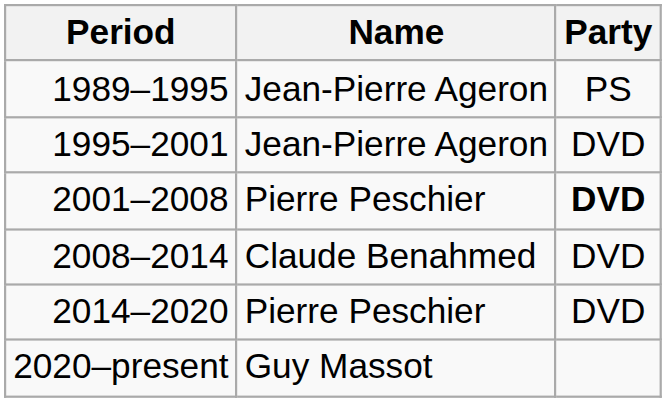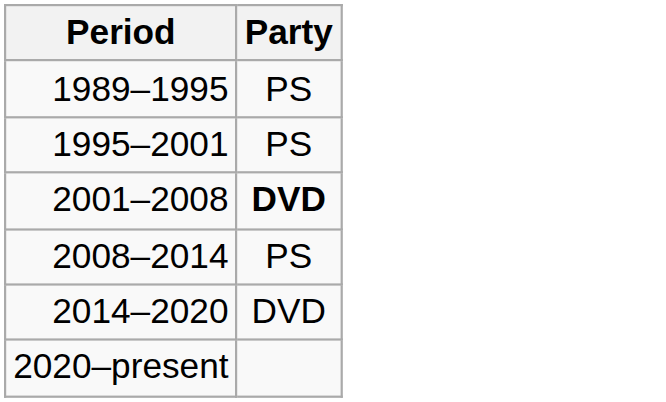 <table class="wikitable">
 <tr>
 <th>Period</th>
-<th>Name</th>
 <th>Party</th>
 </tr>
 <tr>
 <td align=right>1989–1995</td>
-<td>Jean-Pierre Ageron</td>
 <td align="center">PS</td>
 </tr>
 <tr>
 <td align=right>1995–2001</td>
-<td>Jean-Pierre Ageron</td>
-<td align="center">DVD</td>
+<td align="center">PS</td>
 </tr>
 <tr>
 <td align=right>2001–2008</td>
-<td>Pierre Peschier</td>
 <td align="center"><strong>DVD</strong></td>
 </tr>
 <tr>
 <td align=right>2008–2014</td>
-<td>Claude Benahmed</td>
-<td align="center">DVD</td>
+<td align="center">PS</td>
 </tr>
 <tr>
 <td align=right>2014–2020</td>
-<td>Pierre Peschier</td>
 <td align="center">DVD</td>
 </tr>
 <tr>
 <td align=right>2020–present</td>
-<td>Guy Massot</td>
 <td></td>
 </tr>
 </table>
